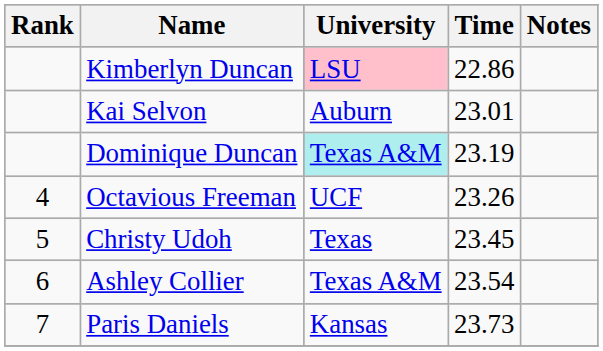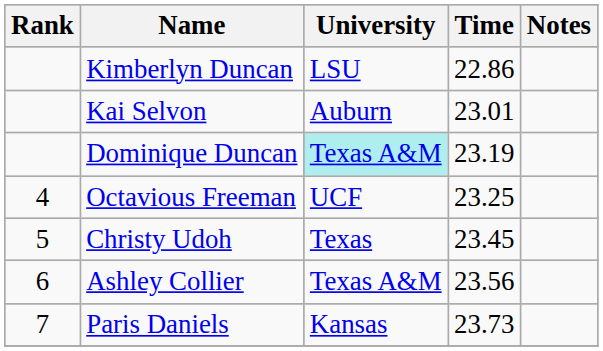 <table class="wikitable sortable" style="text-align:center">
 <tr>
 <th>Rank</th>
 <th>Name</th>
 <th>University</th>
 <th>Time</th>
 <th>Notes</th>
 </tr>
 <tr>
 <td></td>
 <td align=left><a href='#'>Kimberlyn Duncan</a></td>
-<td align=left style="background: pink;"><a href='#'>LSU</a></td>
+<td align=left><a href='#'>LSU</a></td>
 <td>22.86</td>
 <td></td>
 </tr>
 <tr>
 <td></td>
 <td align=left><a href='#'>Kai Selvon</a> </td>
 <td align=left><a href='#'>Auburn</a></td>
 <td>23.01</td>
 <td></td>
 </tr>
 <tr>
 <td></td>
 <td align=left><a href='#'>Dominique Duncan</a></td>
 <td align=left style="background: paleturquoise;"><a href='#'>Texas A&M</a></td>
 <td>23.19</td>
 <td></td>
 </tr>
 <tr>
 <td>4</td>
 <td align=left><a href='#'>Octavious Freeman</a></td>
 <td align=left><a href='#'>UCF</a></td>
-<td>23.26</td>
+<td>23.25</td>
 <td></td>
 </tr>
 <tr>
 <td>5</td>
 <td align=left><a href='#'>Christy Udoh</a> </td>
 <td align=left><a href='#'>Texas</a></td>
 <td>23.45</td>
 <td></td>
 </tr>
 <tr>
 <td>6</td>
 <td align=left><a href='#'>Ashley Collier</a></td>
 <td align=left><a href='#'>Texas A&M</a></td>
-<td>23.54</td>
+<td>23.56</td>
 <td></td>
 </tr>
 <tr>
 <td>7</td>
 <td align=left><a href='#'>Paris Daniels</a></td>
 <td align=left><a href='#'>Kansas</a></td>
 <td>23.73</td>
 <td></td>
 </tr>
 <tr>
 </tr>
 </table>
